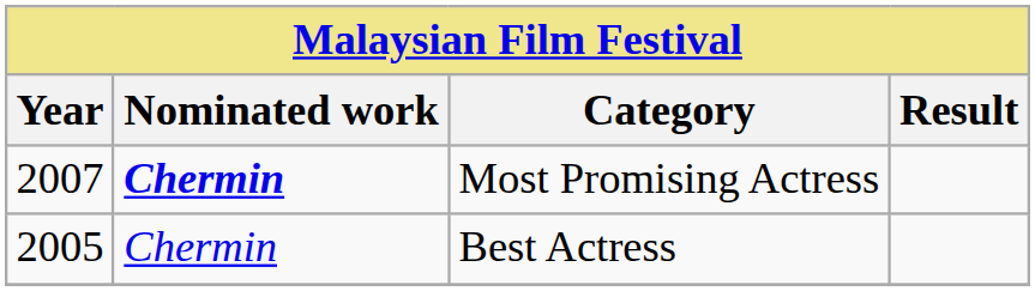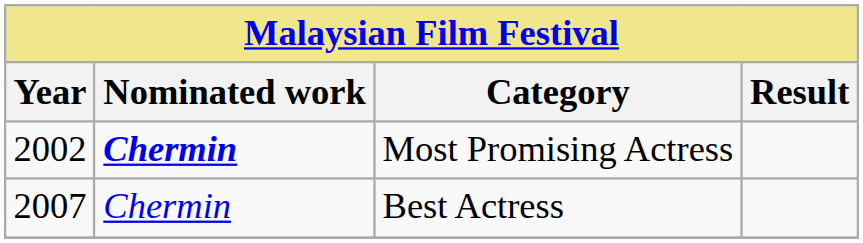 <table class="wikitable">
 <tr>
 <th colspan="4" style="background: #F0E68C;"><a href='#'>Malaysian Film Festival</a></th>
 </tr>
 <tr>
 <th>Year</th>
 <th>Nominated work</th>
 <th>Category</th>
 <th>Result</th>
 </tr>
 <tr>
-<td align="center">2007</td>
+<td align="center">2002</td>
 <td><strong><em><a href='#'>Chermin</a></em></strong></td>
 <td>Most Promising Actress</td>
 <td></td>
 </tr>
 <tr>
-<td align="center">2005</td>
+<td align="center">2007</td>
 <td><em><a href='#'>Chermin</a></em></td>
 <td>Best Actress</td>
 <td></td>
 </tr>
 <tr>
 </tr>
 </table>
